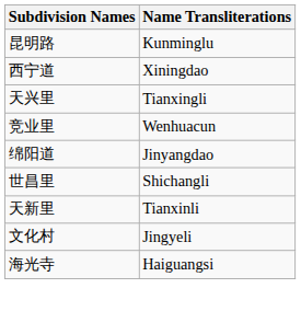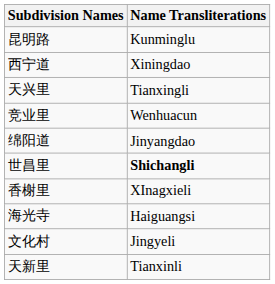 <table class="wikitable sortable">
 <tr>
 <th>Subdivision Names</th>
 <th>Name Transliterations</th>
 </tr>
 <tr>
 <td>昆明路</td>
 <td>Kunminglu</td>
 </tr>
 <tr>
 <td>西宁道</td>
 <td>Xiningdao</td>
 </tr>
 <tr>
 <td>天兴里</td>
 <td>Tianxingli</td>
 </tr>
 <tr>
 <td>竞业里</td>
 <td>Wenhuacun</td>
 </tr>
 <tr>
 <td>绵阳道</td>
 <td>Jinyangdao</td>
 </tr>
 <tr>
 <td>世昌里</td>
-<td>Shichangli</td>
+<td><strong>Shichangli</strong></td>
 </tr>
 <tr>
-<td>天新里</td>
-<td>Tianxinli</td>
+<td>香榭里</td>
+<td>XInagxieli</td>
+</tr>
+<tr>
+<td>海光寺</td>
+<td>Haiguangsi</td>
 </tr>
 <tr>
 <td>文化村</td>
 <td>Jingyeli</td>
 </tr>
 <tr>
-<td>海光寺</td>
-<td>Haiguangsi</td>
+<td>天新里</td>
+<td>Tianxinli</td>
 </tr>
 </table>
